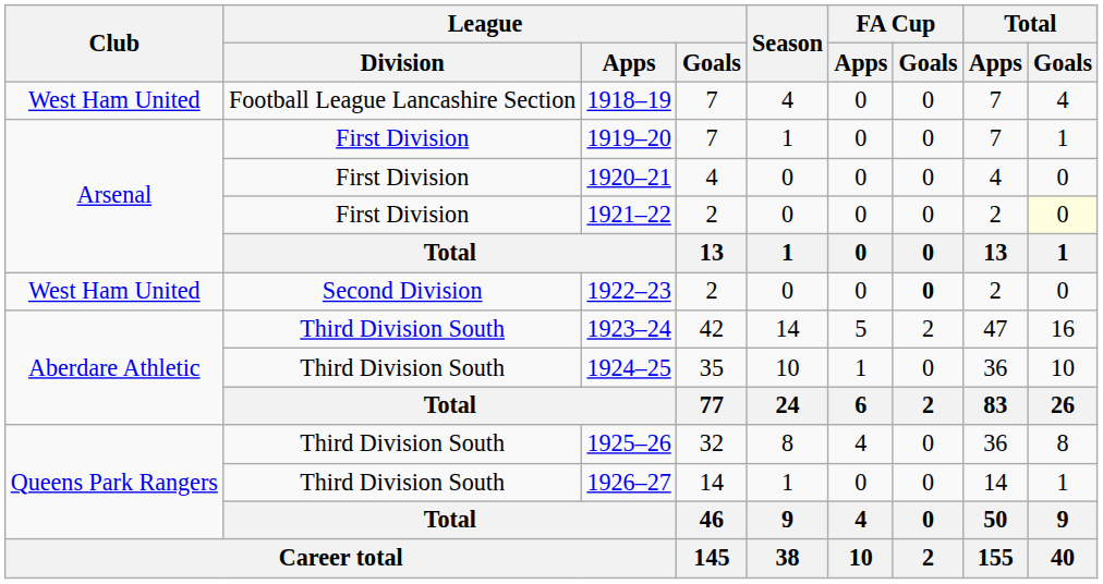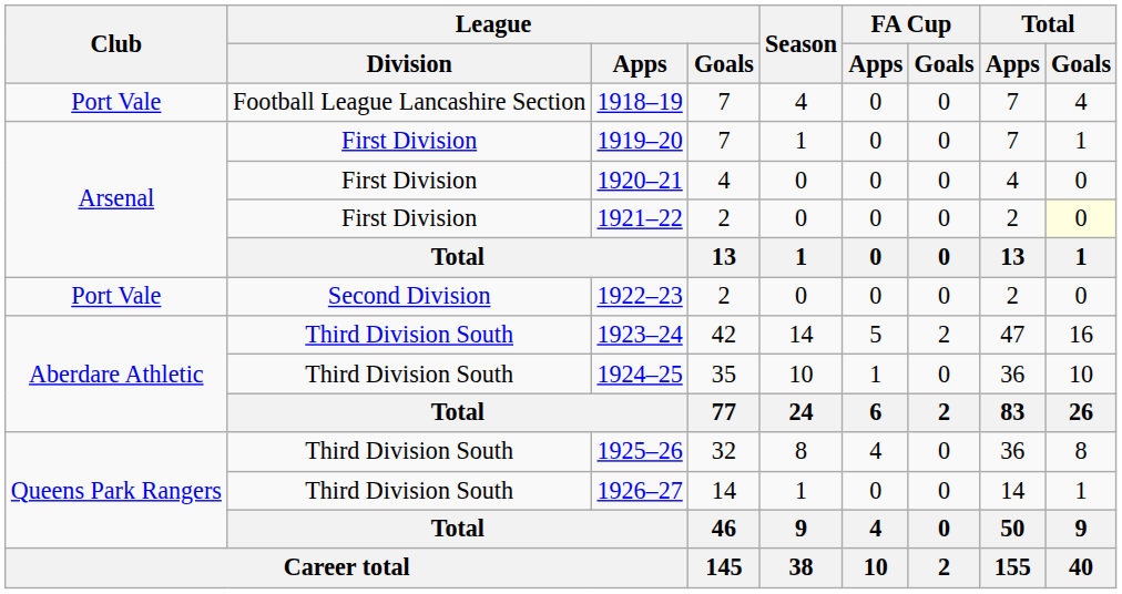 <table class="wikitable" style="text-align: center;">
 <tr>
 <th rowspan="2">Club</th>
 <th colspan="3">League</th>
 <th rowspan="2">Season</th>
 <th colspan="2">FA Cup</th>
 <th colspan="2">Total</th>
 </tr>
 <tr>
 <th>Division</th>
 <th>Apps</th>
 <th>Goals</th>
 <th>Apps</th>
 <th>Goals</th>
 <th>Apps</th>
 <th>Goals</th>
 </tr>
 <tr>
-<td><a href='#'>West Ham United</a></td>
+<td><a href='#'>Port Vale</a></td>
 <td>Football League Lancashire Section</td>
 <td><a href='#'>1918–19</a></td>
 <td>7</td>
 <td>4</td>
 <td>0</td>
 <td>0</td>
 <td>7</td>
 <td>4</td>
 </tr>
 <tr>
 <td rowspan="4"><a href='#'>Arsenal</a></td>
 <td><a href='#'>First Division</a></td>
 <td><a href='#'>1919–20</a></td>
 <td>7</td>
 <td>1</td>
 <td>0</td>
 <td>0</td>
 <td>7</td>
 <td>1</td>
 </tr>
 <tr>
 <td>First Division</td>
 <td><a href='#'>1920–21</a></td>
 <td>4</td>
 <td>0</td>
 <td>0</td>
 <td>0</td>
 <td>4</td>
 <td>0</td>
 </tr>
 <tr>
 <td>First Division</td>
 <td><a href='#'>1921–22</a></td>
 <td>2</td>
 <td>0</td>
 <td>0</td>
 <td>0</td>
 <td>2</td>
 <td style="background: lightyellow;">0</td>
 </tr>
 <tr>
 <th colspan="2">Total</th>
 <th>13</th>
 <th>1</th>
 <th>0</th>
 <th>0</th>
 <th>13</th>
 <th>1</th>
 </tr>
 <tr>
-<td><a href='#'>West Ham United</a></td>
+<td><a href='#'>Port Vale</a></td>
 <td><a href='#'>Second Division</a></td>
 <td><a href='#'>1922–23</a></td>
 <td>2</td>
 <td>0</td>
 <td>0</td>
-<td><strong>0</strong></td>
+<td>0</td>
 <td>2</td>
 <td>0</td>
 </tr>
 <tr>
 <td rowspan="3"><a href='#'>Aberdare Athletic</a></td>
 <td><a href='#'>Third Division South</a></td>
 <td><a href='#'>1923–24</a></td>
 <td>42</td>
 <td>14</td>
 <td>5</td>
 <td>2</td>
 <td>47</td>
 <td>16</td>
 </tr>
 <tr>
 <td>Third Division South</td>
 <td><a href='#'>1924–25</a></td>
 <td>35</td>
 <td>10</td>
 <td>1</td>
 <td>0</td>
 <td>36</td>
 <td>10</td>
 </tr>
 <tr>
 <th colspan="2">Total</th>
 <th>77</th>
 <th>24</th>
 <th>6</th>
 <th>2</th>
 <th>83</th>
 <th>26</th>
 </tr>
 <tr>
 <td rowspan="3"><a href='#'>Queens Park Rangers</a></td>
 <td>Third Division South</td>
 <td><a href='#'>1925–26</a></td>
 <td>32</td>
 <td>8</td>
 <td>4</td>
 <td>0</td>
 <td>36</td>
 <td>8</td>
 </tr>
 <tr>
 <td>Third Division South</td>
 <td><a href='#'>1926–27</a></td>
 <td>14</td>
 <td>1</td>
 <td>0</td>
 <td>0</td>
 <td>14</td>
 <td>1</td>
 </tr>
 <tr>
 <th colspan="2">Total</th>
 <th>46</th>
 <th>9</th>
 <th>4</th>
 <th>0</th>
 <th>50</th>
 <th>9</th>
 </tr>
 <tr>
 <th colspan="3">Career total</th>
 <th>145</th>
 <th>38</th>
 <th>10</th>
 <th>2</th>
 <th>155</th>
 <th>40</th>
 </tr>
 </table>
